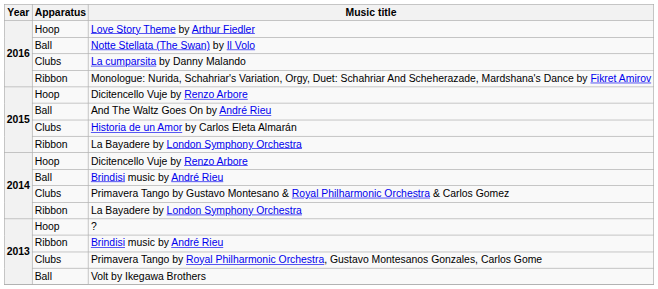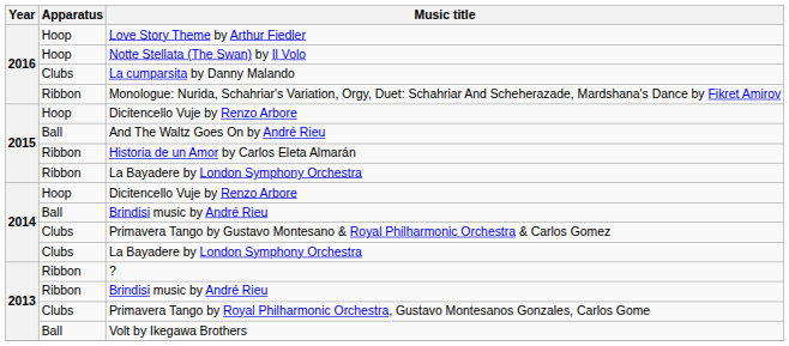 <table class="wikitable plainrowheaders">
 <tr>
 <th scope=col>Year</th>
 <th scope=col>Apparatus</th>
 <th scope=col>Music title </th>
 </tr>
 <tr>
 <th scope=row rowspan=4>2016</th>
 <td>Hoop</td>
 <td><a href='#'>Love Story Theme</a> by <a href='#'>Arthur Fiedler</a></td>
 </tr>
 <tr>
-<td>Ball</td>
+<td>Hoop</td>
 <td><a href='#'>Notte Stellata (The Swan)</a> by <a href='#'>Il Volo</a></td>
 </tr>
 <tr>
 <td>Clubs</td>
 <td><a href='#'>La cumparsita</a> by Danny Malando</td>
 </tr>
 <tr>
 <td>Ribbon</td>
 <td>Monologue: Nurida, Schahriar's Variation, Orgy, Duet: Schahriar And Scheherazade, Mardshana's Dance by <a href='#'>Fikret Amirov</a></td>
 </tr>
 <tr>
 <th scope=row rowspan=4>2015</th>
 <td>Hoop</td>
 <td>Dicitencello Vuje by <a href='#'>Renzo Arbore</a></td>
 </tr>
 <tr>
 <td>Ball</td>
 <td>And The Waltz Goes On by <a href='#'>André Rieu</a></td>
 </tr>
 <tr>
-<td>Clubs</td>
+<td>Ribbon</td>
 <td><a href='#'>Historia de un Amor</a> by Carlos Eleta Almarán</td>
 </tr>
 <tr>
 <td>Ribbon</td>
 <td>La Bayadere by <a href='#'>London Symphony Orchestra</a></td>
 </tr>
 <tr>
 <th scope=row rowspan=4>2014</th>
 <td>Hoop</td>
 <td>Dicitencello Vuje by <a href='#'>Renzo Arbore</a></td>
 </tr>
 <tr>
 <td>Ball</td>
 <td><a href='#'>Brindisi</a> music by <a href='#'>André Rieu</a></td>
 </tr>
 <tr>
 <td>Clubs</td>
 <td>Primavera Tango by Gustavo Montesano & <a href='#'>Royal Philharmonic Orchestra</a> & Carlos Gomez</td>
 </tr>
 <tr>
-<td>Ribbon</td>
+<td>Clubs</td>
 <td>La Bayadere by <a href='#'>London Symphony Orchestra</a></td>
 </tr>
 <tr>
 <th scope=row rowspan=4>2013</th>
-<td>Hoop</td>
+<td>Ribbon</td>
 <td>?</td>
 </tr>
 <tr>
 <td>Ribbon</td>
 <td><a href='#'>Brindisi</a> music by <a href='#'>André Rieu</a></td>
 </tr>
 <tr>
 <td>Clubs</td>
 <td>Primavera Tango by <a href='#'>Royal Philharmonic Orchestra</a>, Gustavo Montesanos Gonzales, Carlos Gome</td>
 </tr>
 <tr>
 <td>Ball</td>
 <td>Volt by Ikegawa Brothers</td>
 </tr>
 <tr>
 </tr>
 </table>
